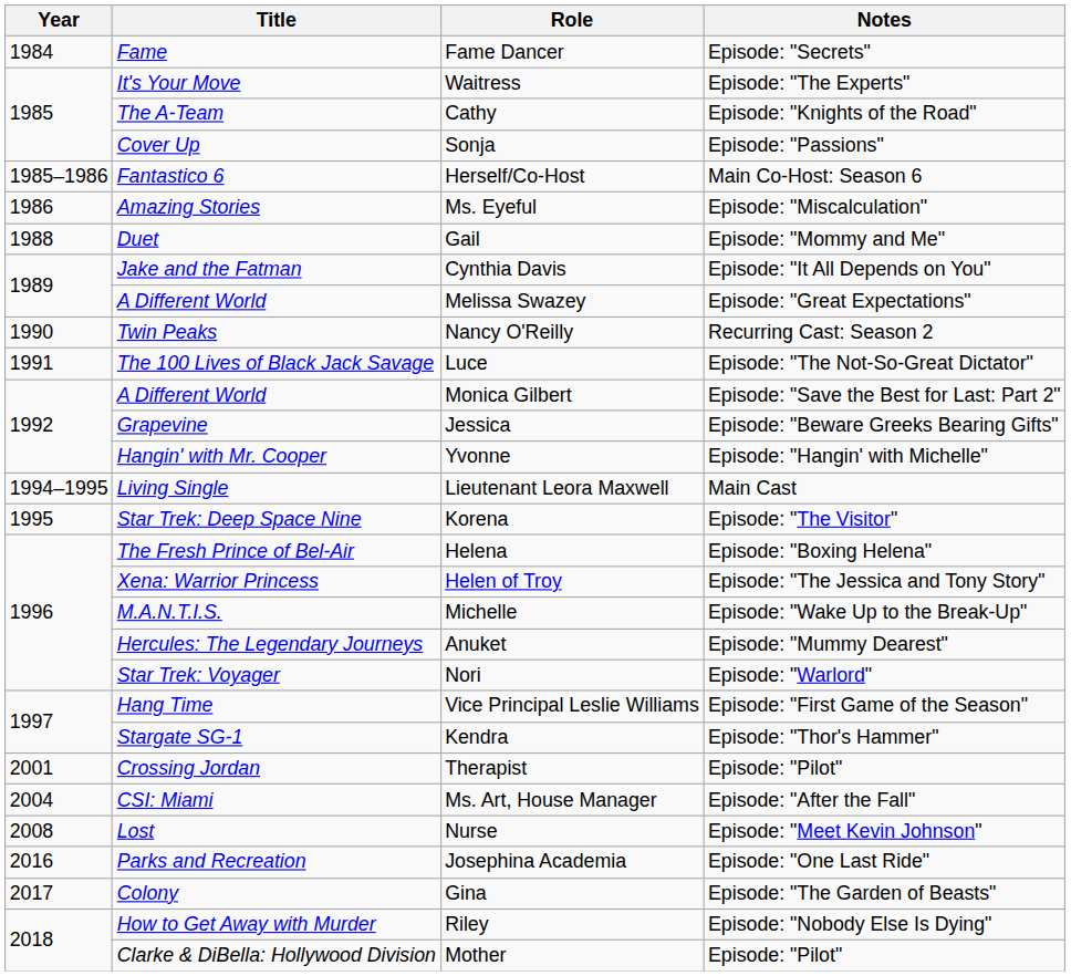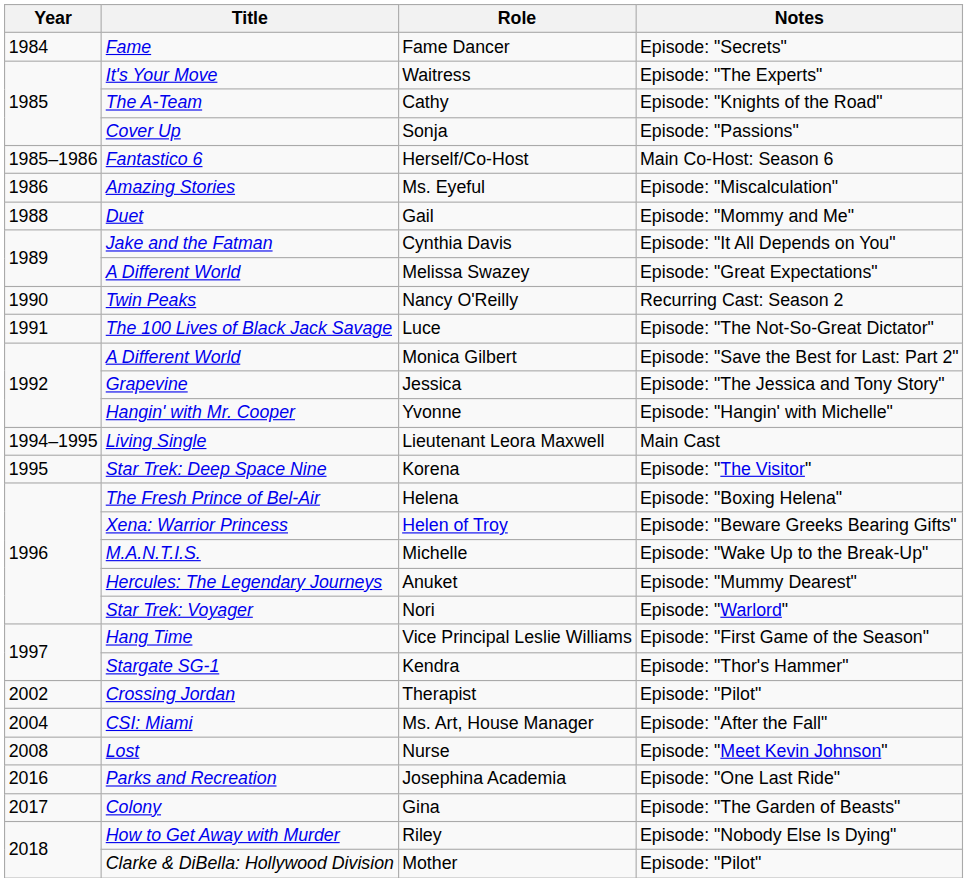 <table class="wikitable sortable">
 <tr>
 <th>Year</th>
 <th>Title</th>
 <th>Role</th>
 <th>Notes</th>
 </tr>
 <tr>
 <td>1984</td>
 <td><em><a href='#'>Fame</a></em></td>
 <td>Fame Dancer</td>
 <td>Episode: "Secrets"</td>
 </tr>
 <tr>
 <td rowspan=3>1985</td>
 <td><em><a href='#'>It's Your Move</a></em></td>
 <td>Waitress</td>
 <td>Episode: "The Experts"</td>
 </tr>
 <tr>
 <td><em><a href='#'>The A-Team</a></em></td>
 <td>Cathy</td>
 <td>Episode: "Knights of the Road"</td>
 </tr>
 <tr>
 <td><em><a href='#'>Cover Up</a></em></td>
 <td>Sonja</td>
 <td>Episode: "Passions"</td>
 </tr>
 <tr>
 <td>1985–1986</td>
 <td><em><a href='#'>Fantastico 6</a></em></td>
 <td>Herself/Co-Host</td>
 <td>Main Co-Host: Season 6</td>
 </tr>
 <tr>
 <td>1986</td>
 <td><em><a href='#'>Amazing Stories</a></em></td>
 <td>Ms. Eyeful</td>
 <td>Episode: "Miscalculation"</td>
 </tr>
 <tr>
 <td>1988</td>
 <td><em><a href='#'>Duet</a></em></td>
 <td>Gail</td>
 <td>Episode: "Mommy and Me"</td>
 </tr>
 <tr>
 <td rowspan=2>1989</td>
 <td><em><a href='#'>Jake and the Fatman</a></em></td>
 <td>Cynthia Davis</td>
 <td>Episode: "It All Depends on You"</td>
 </tr>
 <tr>
 <td><em><a href='#'>A Different World</a></em></td>
 <td>Melissa Swazey</td>
 <td>Episode: "Great Expectations"</td>
 </tr>
 <tr>
 <td>1990</td>
 <td><em><a href='#'>Twin Peaks</a></em></td>
 <td>Nancy O'Reilly</td>
 <td>Recurring Cast: Season 2</td>
 </tr>
 <tr>
 <td>1991</td>
 <td><em><a href='#'>The 100 Lives of Black Jack Savage</a></em></td>
 <td>Luce</td>
 <td>Episode: "The Not-So-Great Dictator"</td>
 </tr>
 <tr>
 <td rowspan=3>1992</td>
 <td><em><a href='#'>A Different World</a></em></td>
 <td>Monica Gilbert</td>
 <td>Episode: "Save the Best for Last: Part 2"</td>
 </tr>
 <tr>
 <td><em><a href='#'>Grapevine</a></em></td>
 <td>Jessica</td>
-<td>Episode: "Beware Greeks Bearing Gifts"</td>
+<td>Episode: "The Jessica and Tony Story"</td>
 </tr>
 <tr>
 <td><em><a href='#'>Hangin' with Mr. Cooper</a></em></td>
 <td>Yvonne</td>
 <td>Episode: "Hangin' with Michelle"</td>
 </tr>
 <tr>
 <td>1994–1995</td>
 <td><em><a href='#'>Living Single</a></em></td>
 <td>Lieutenant Leora Maxwell</td>
 <td>Main Cast</td>
 </tr>
 <tr>
 <td>1995</td>
 <td><em><a href='#'>Star Trek: Deep Space Nine</a></em></td>
 <td>Korena</td>
 <td>Episode: "<a href='#'>The Visitor</a>"</td>
 </tr>
 <tr>
 <td rowspan=5>1996</td>
 <td><em><a href='#'>The Fresh Prince of Bel-Air</a></em></td>
 <td>Helena</td>
 <td>Episode: "Boxing Helena"</td>
 </tr>
 <tr>
 <td><em><a href='#'>Xena: Warrior Princess</a></em></td>
 <td><a href='#'>Helen of Troy</a></td>
-<td>Episode: "The Jessica and Tony Story"</td>
+<td>Episode: "Beware Greeks Bearing Gifts"</td>
 </tr>
 <tr>
 <td><em><a href='#'>M.A.N.T.I.S.</a></em></td>
 <td>Michelle</td>
 <td>Episode: "Wake Up to the Break-Up"</td>
 </tr>
 <tr>
 <td><em><a href='#'>Hercules: The Legendary Journeys</a></em></td>
 <td>Anuket</td>
 <td>Episode: "Mummy Dearest"</td>
 </tr>
 <tr>
 <td><em><a href='#'>Star Trek: Voyager</a></em></td>
 <td>Nori</td>
 <td>Episode: "<a href='#'>Warlord</a>"</td>
 </tr>
 <tr>
 <td rowspan=2>1997</td>
 <td><em><a href='#'>Hang Time</a></em></td>
 <td>Vice Principal Leslie Williams</td>
 <td>Episode: "First Game of the Season"</td>
 </tr>
 <tr>
 <td><em><a href='#'>Stargate SG-1</a></em></td>
 <td>Kendra</td>
 <td>Episode: "Thor's Hammer"</td>
 </tr>
 <tr>
-<td>2001</td>
+<td>2002</td>
 <td><em><a href='#'>Crossing Jordan</a></em></td>
 <td>Therapist</td>
 <td>Episode: "Pilot"</td>
 </tr>
 <tr>
 <td>2004</td>
 <td><em><a href='#'>CSI: Miami</a></em></td>
 <td>Ms. Art, House Manager</td>
 <td>Episode: "After the Fall"</td>
 </tr>
 <tr>
 <td>2008</td>
 <td><em><a href='#'>Lost</a></em></td>
 <td>Nurse</td>
 <td>Episode: "<a href='#'>Meet Kevin Johnson</a>"</td>
 </tr>
 <tr>
 <td>2016</td>
 <td><em><a href='#'>Parks and Recreation</a></em></td>
 <td>Josephina Academia</td>
 <td>Episode: "One Last Ride"</td>
 </tr>
 <tr>
 <td>2017</td>
 <td><em><a href='#'>Colony</a></em></td>
 <td>Gina</td>
 <td>Episode: "The Garden of Beasts"</td>
 </tr>
 <tr>
 <td rowspan=2>2018</td>
 <td><em><a href='#'>How to Get Away with Murder</a></em></td>
 <td>Riley</td>
 <td>Episode: "Nobody Else Is Dying"</td>
 </tr>
 <tr>
 <td><em>Clarke & DiBella: Hollywood Division</em></td>
 <td>Mother</td>
 <td>Episode: "Pilot"</td>
 </tr>
 </table>
